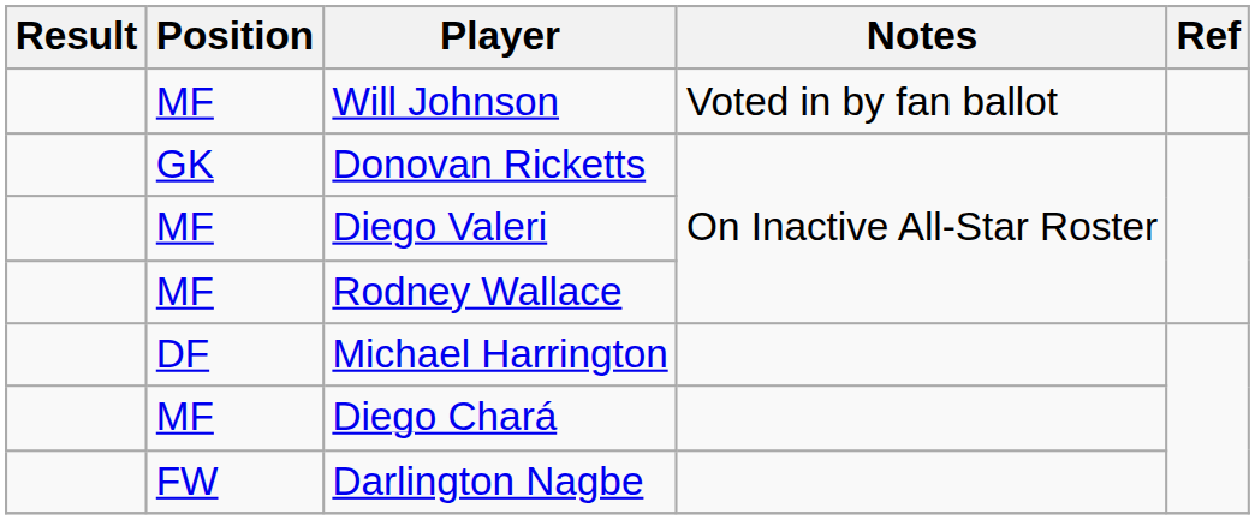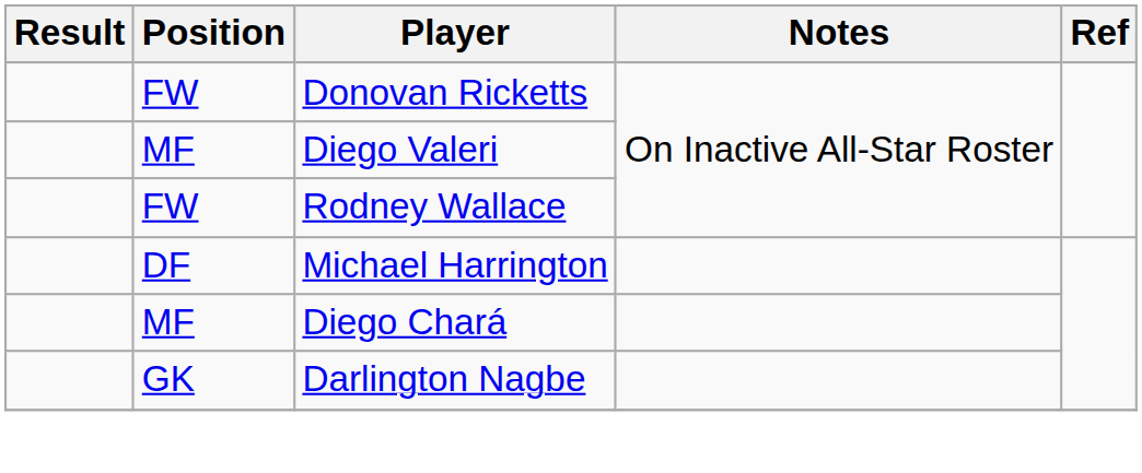 <table class=wikitable>
 <tr>
 <th>Result</th>
 <th>Position</th>
 <th>Player</th>
 <th>Notes</th>
 <th>Ref</th>
 </tr>
 <tr>
 <td></td>
-<td><a href='#'>MF</a></td>
-<td> <a href='#'>Will Johnson</a></td>
-<td>Voted in by fan ballot</td>
-<td></td>
-</tr>
-<tr>
-<td></td>
-<td><a href='#'>GK</a></td>
+<td><a href='#'>FW</a></td>
 <td> <a href='#'>Donovan Ricketts</a></td>
 <td rowspan=3>On Inactive All-Star Roster</td>
 <td rowspan=3></td>
 </tr>
 <tr>
 <td></td>
 <td><a href='#'>MF</a></td>
 <td> <a href='#'>Diego Valeri</a></td>
 </tr>
 <tr>
 <td></td>
-<td><a href='#'>MF</a></td>
+<td><a href='#'>FW</a></td>
 <td> <a href='#'>Rodney Wallace</a></td>
 </tr>
 <tr>
 <td></td>
 <td><a href='#'>DF</a></td>
 <td> <a href='#'>Michael Harrington</a></td>
 <td></td>
 <td rowspan=3></td>
 </tr>
 <tr>
 <td></td>
 <td><a href='#'>MF</a></td>
 <td> <a href='#'>Diego Chará</a></td>
 <td></td>
 </tr>
 <tr>
 <td></td>
-<td><a href='#'>FW</a></td>
+<td><a href='#'>GK</a></td>
 <td> <a href='#'>Darlington Nagbe</a></td>
 <td></td>
 </tr>
 <tr>
 </tr>
 </table>
